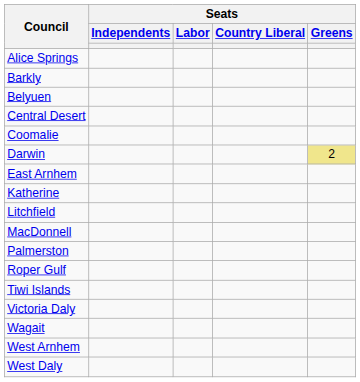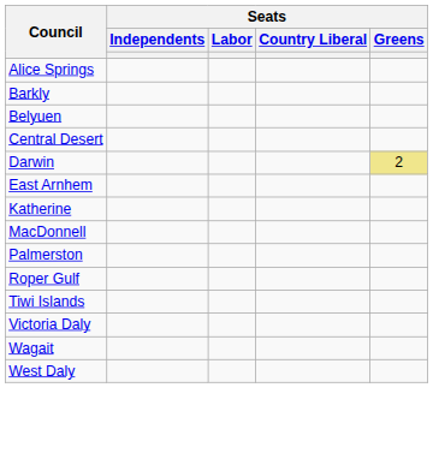 <table class="wikitable">
 <tr>
 <th rowspan="3">Council</th>
 <th colspan="4">Seats</th>
 </tr>
 <tr>
 <th><a href='#'>Independents</a></th>
 <th><a href='#'>Labor</a></th>
 <th><a href='#'>Country Liberal</a></th>
 <th><a href='#'>Greens</a></th>
 </tr>
 <tr>
 <th></th>
 <th></th>
 <th></th>
 <th></th>
 </tr>
 <tr>
 <td><a href='#'>Alice Springs</a></td>
 <td align="center"></td>
 <td></td>
 <td></td>
 <td></td>
 </tr>
 <tr>
 <td><a href='#'>Barkly</a></td>
 <td align="center"></td>
 <td></td>
 <td></td>
 <td></td>
 </tr>
 <tr>
 <td><a href='#'>Belyuen</a></td>
 <td align="center"></td>
 <td></td>
 <td></td>
 <td></td>
 </tr>
 <tr>
 <td><a href='#'>Central Desert</a></td>
 <td align="center"></td>
 <td></td>
 <td></td>
 <td></td>
 </tr>
 <tr>
-<td><a href='#'>Coomalie</a></td>
-<td align="center"></td>
-<td></td>
-<td></td>
-<td></td>
-</tr>
-<tr>
 <td><a href='#'>Darwin</a></td>
 <td align="center"></td>
 <td></td>
 <td></td>
 <td align="center" style="background: khaki;">2</td>
 </tr>
 <tr>
 <td><a href='#'>East Arnhem</a></td>
 <td align="center"></td>
 <td></td>
 <td></td>
 <td></td>
 </tr>
 <tr>
 <td><a href='#'>Katherine</a></td>
-<td align="center"></td>
-<td></td>
-<td></td>
-<td></td>
-</tr>
-<tr>
-<td><a href='#'>Litchfield</a></td>
 <td align="center"></td>
 <td></td>
 <td></td>
 <td></td>
 </tr>
 <tr>
 <td><a href='#'>MacDonnell</a></td>
 <td align="center"></td>
 <td></td>
 <td></td>
 <td></td>
 </tr>
 <tr>
 <td><a href='#'>Palmerston</a></td>
 <td align="center"></td>
 <td></td>
 <td></td>
 <td></td>
 </tr>
 <tr>
 <td><a href='#'>Roper Gulf</a></td>
 <td align="center"></td>
 <td></td>
 <td></td>
 <td></td>
 </tr>
 <tr>
 <td><a href='#'>Tiwi Islands</a></td>
 <td align="center"></td>
 <td></td>
 <td></td>
 <td></td>
 </tr>
 <tr>
 <td><a href='#'>Victoria Daly</a></td>
 <td align="center"></td>
 <td></td>
 <td></td>
 <td></td>
 </tr>
 <tr>
 <td><a href='#'>Wagait</a></td>
 <td align="center"></td>
 <td></td>
 <td></td>
 <td></td>
 </tr>
 <tr>
-<td><a href='#'>West Arnhem</a></td>
-<td align="center"></td>
-<td></td>
-<td></td>
-<td></td>
-</tr>
-<tr>
 <td><a href='#'>West Daly</a></td>
 <td align="center"></td>
 <td></td>
 <td></td>
 <td></td>
 </tr>
 </table>
